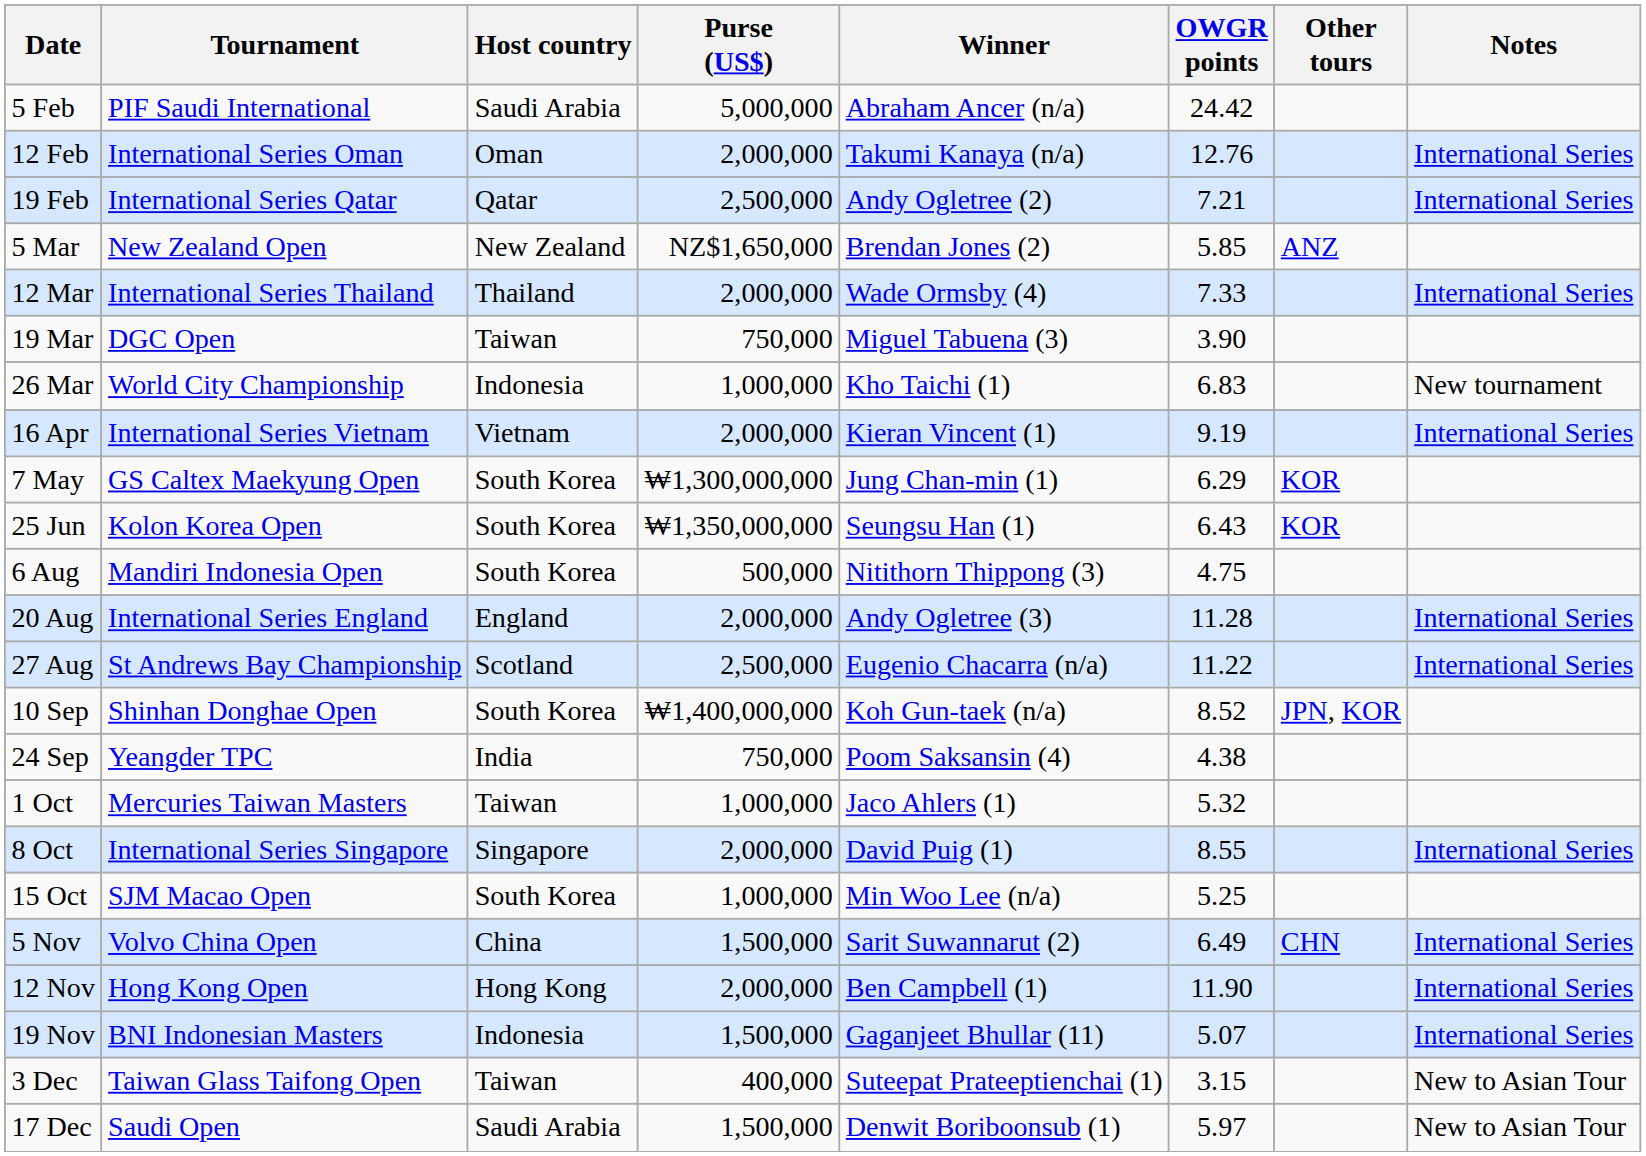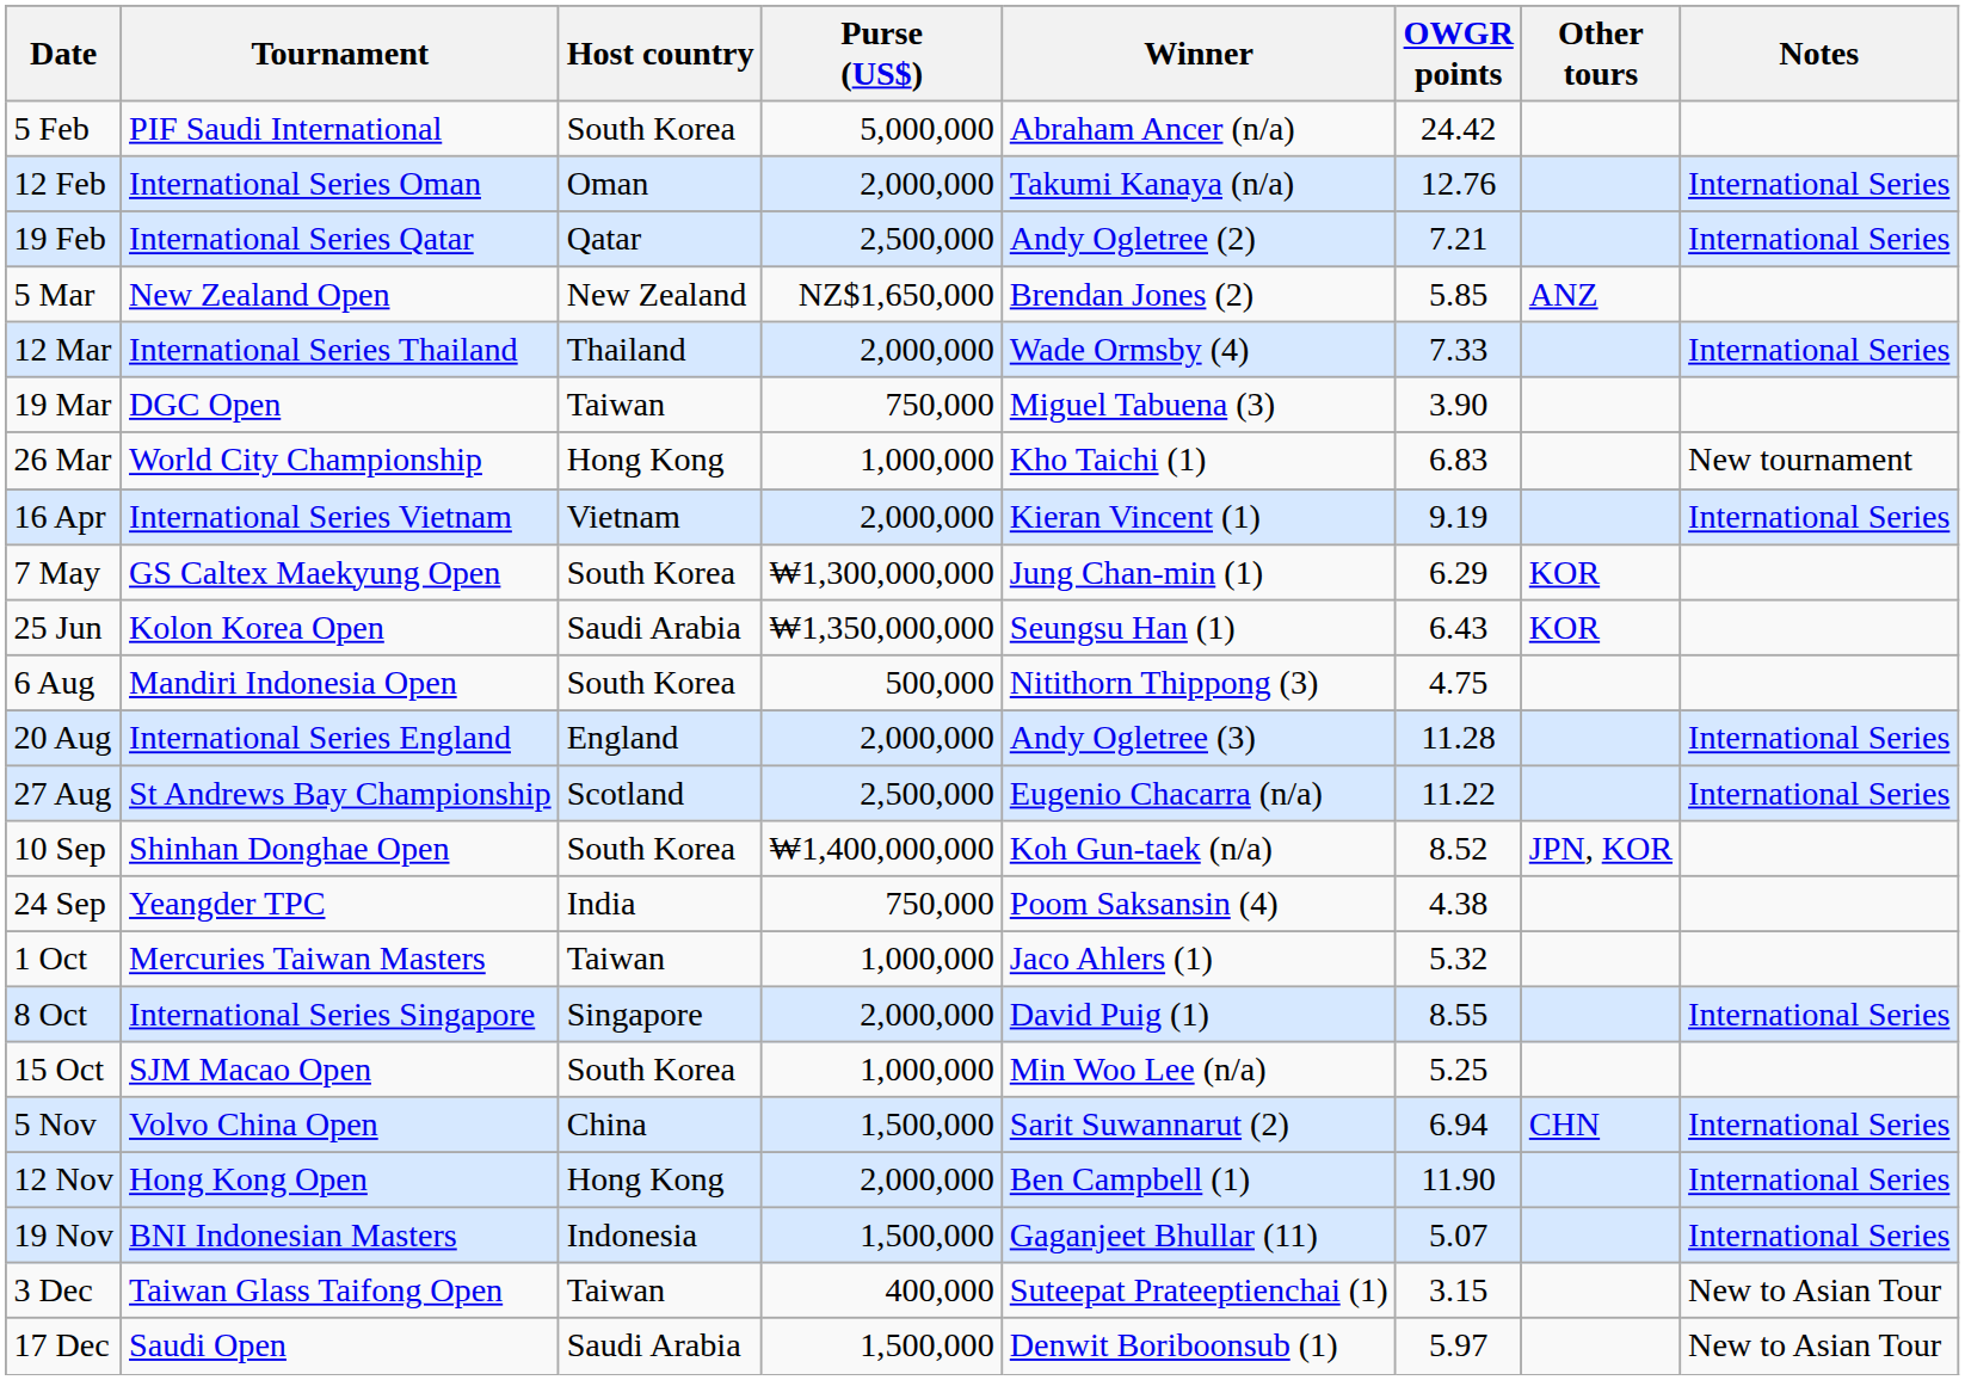 <table class="wikitable" style="font-size:95%">
 <tr>
 <th>Date</th>
 <th>Tournament</th>
 <th>Host country</th>
 <th>Purse<br>(<a href='#'>US$</a>)</th>
 <th>Winner</th>
 <th><a href='#'>OWGR</a><br>points</th>
 <th>Other<br>tours</th>
 <th>Notes</th>
 </tr>
 <tr>
 <td>5 Feb</td>
 <td><a href='#'>PIF Saudi International</a></td>
-<td>Saudi Arabia</td>
+<td>South Korea</td>
 <td align=right>5,000,000</td>
 <td> <a href='#'>Abraham Ancer</a> (n/a)</td>
 <td align=center>24.42</td>
 <td></td>
 <td></td>
 </tr>
 <tr style="background:#D6E8FF;">
 <td>12 Feb</td>
 <td><a href='#'>International Series Oman</a></td>
 <td>Oman</td>
 <td align=right>2,000,000</td>
 <td> <a href='#'>Takumi Kanaya</a> (n/a)</td>
 <td align=center>12.76</td>
 <td></td>
 <td><a href='#'>International Series</a></td>
 </tr>
 <tr style="background:#D6E8FF;">
 <td>19 Feb</td>
 <td><a href='#'>International Series Qatar</a></td>
 <td>Qatar</td>
 <td align=right>2,500,000</td>
 <td> <a href='#'>Andy Ogletree</a> (2)</td>
 <td align=center>7.21</td>
 <td></td>
 <td><a href='#'>International Series</a></td>
 </tr>
 <tr>
 <td>5 Mar</td>
 <td><a href='#'>New Zealand Open</a></td>
 <td>New Zealand</td>
 <td align=right>NZ$1,650,000</td>
 <td> <a href='#'>Brendan Jones</a> (2)</td>
 <td align=center>5.85</td>
 <td><a href='#'>ANZ</a></td>
 <td></td>
 </tr>
 <tr style="background:#D6E8FF;">
 <td>12 Mar</td>
 <td><a href='#'>International Series Thailand</a></td>
 <td>Thailand</td>
 <td align=right>2,000,000</td>
 <td> <a href='#'>Wade Ormsby</a> (4)</td>
 <td align=center>7.33</td>
 <td></td>
 <td><a href='#'>International Series</a></td>
 </tr>
 <tr>
 <td>19 Mar</td>
 <td><a href='#'>DGC Open</a></td>
 <td>Taiwan</td>
 <td align=right>750,000</td>
 <td> <a href='#'>Miguel Tabuena</a> (3)</td>
 <td align=center>3.90</td>
 <td></td>
 <td></td>
 </tr>
 <tr>
 <td>26 Mar</td>
 <td><a href='#'>World City Championship</a></td>
-<td>Indonesia</td>
+<td>Hong Kong</td>
 <td align=right>1,000,000</td>
 <td> <a href='#'>Kho Taichi</a> (1)</td>
 <td align=center>6.83</td>
 <td></td>
 <td>New tournament</td>
 </tr>
 <tr style="background:#D6E8FF;">
 <td>16 Apr</td>
 <td><a href='#'>International Series Vietnam</a></td>
 <td>Vietnam</td>
 <td align=right>2,000,000</td>
 <td> <a href='#'>Kieran Vincent</a> (1)</td>
 <td align=center>9.19</td>
 <td></td>
 <td><a href='#'>International Series</a></td>
 </tr>
 <tr>
 <td>7 May</td>
 <td><a href='#'>GS Caltex Maekyung Open</a></td>
 <td>South Korea</td>
 <td align=right>₩1,300,000,000</td>
 <td> <a href='#'>Jung Chan-min</a> (1)</td>
 <td align=center>6.29</td>
 <td><a href='#'>KOR</a></td>
 <td></td>
 </tr>
 <tr>
 <td>25 Jun</td>
 <td><a href='#'>Kolon Korea Open</a></td>
-<td>South Korea</td>
+<td>Saudi Arabia</td>
 <td align=right>₩1,350,000,000</td>
 <td> <a href='#'>Seungsu Han</a> (1)</td>
 <td align=center>6.43</td>
 <td><a href='#'>KOR</a></td>
 <td></td>
 </tr>
 <tr>
 <td>6 Aug</td>
 <td><a href='#'>Mandiri Indonesia Open</a></td>
 <td>South Korea</td>
 <td align=right>500,000</td>
 <td> <a href='#'>Nitithorn Thippong</a> (3)</td>
 <td align=center>4.75</td>
 <td></td>
 <td></td>
 </tr>
 <tr style="background:#D6E8FF;">
 <td>20 Aug</td>
 <td><a href='#'>International Series England</a></td>
 <td>England</td>
 <td align=right>2,000,000</td>
 <td> <a href='#'>Andy Ogletree</a> (3)</td>
 <td align=center>11.28</td>
 <td></td>
 <td><a href='#'>International Series</a></td>
 </tr>
 <tr style="background:#D6E8FF;">
 <td>27 Aug</td>
 <td><a href='#'>St Andrews Bay Championship</a></td>
 <td>Scotland</td>
 <td align=right>2,500,000</td>
 <td> <a href='#'>Eugenio Chacarra</a> (n/a)</td>
 <td align=center>11.22</td>
 <td></td>
 <td><a href='#'>International Series</a></td>
 </tr>
 <tr>
 <td>10 Sep</td>
 <td><a href='#'>Shinhan Donghae Open</a></td>
 <td>South Korea</td>
 <td align=right>₩1,400,000,000</td>
 <td> <a href='#'>Koh Gun-taek</a> (n/a)</td>
 <td align=center>8.52</td>
 <td><a href='#'>JPN</a>, <a href='#'>KOR</a></td>
 <td></td>
 </tr>
 <tr>
 <td>24 Sep</td>
 <td><a href='#'>Yeangder TPC</a></td>
 <td>India</td>
 <td align=right>750,000</td>
 <td> <a href='#'>Poom Saksansin</a> (4)</td>
 <td align=center>4.38</td>
 <td></td>
 <td></td>
 </tr>
 <tr>
 <td>1 Oct</td>
 <td><a href='#'>Mercuries Taiwan Masters</a></td>
 <td>Taiwan</td>
 <td align=right>1,000,000</td>
 <td> <a href='#'>Jaco Ahlers</a> (1)</td>
 <td align=center>5.32</td>
 <td></td>
 <td></td>
 </tr>
 <tr style="background:#D6E8FF;">
 <td>8 Oct</td>
 <td><a href='#'>International Series Singapore</a></td>
 <td>Singapore</td>
 <td align=right>2,000,000</td>
 <td> <a href='#'>David Puig</a> (1)</td>
 <td align=center>8.55</td>
 <td></td>
 <td><a href='#'>International Series</a></td>
 </tr>
 <tr>
 <td>15 Oct</td>
 <td><a href='#'>SJM Macao Open</a></td>
 <td>South Korea</td>
 <td align=right>1,000,000</td>
 <td> <a href='#'>Min Woo Lee</a> (n/a)</td>
 <td align=center>5.25</td>
 <td></td>
 <td></td>
 </tr>
 <tr style="background:#D6E8FF;">
 <td>5 Nov</td>
 <td><a href='#'>Volvo China Open</a></td>
 <td>China</td>
 <td align=right>1,500,000</td>
 <td> <a href='#'>Sarit Suwannarut</a> (2)</td>
-<td align=center>6.49</td>
+<td align=center>6.94</td>
 <td><a href='#'>CHN</a></td>
 <td><a href='#'>International Series</a></td>
 </tr>
 <tr style="background:#D6E8FF;">
 <td>12 Nov</td>
 <td><a href='#'>Hong Kong Open</a></td>
 <td>Hong Kong</td>
 <td align=right>2,000,000</td>
 <td> <a href='#'>Ben Campbell</a> (1)</td>
 <td align=center>11.90</td>
 <td></td>
 <td><a href='#'>International Series</a></td>
 </tr>
 <tr style="background:#D6E8FF;">
 <td>19 Nov</td>
 <td><a href='#'>BNI Indonesian Masters</a></td>
 <td>Indonesia</td>
 <td align=right>1,500,000</td>
 <td> <a href='#'>Gaganjeet Bhullar</a> (11)</td>
 <td align=center>5.07</td>
 <td></td>
 <td><a href='#'>International Series</a></td>
 </tr>
 <tr>
 <td>3 Dec</td>
 <td><a href='#'>Taiwan Glass Taifong Open</a></td>
 <td>Taiwan</td>
 <td align=right>400,000</td>
 <td> <a href='#'>Suteepat Prateeptienchai</a> (1)</td>
 <td align=center>3.15</td>
 <td></td>
 <td>New to Asian Tour</td>
 </tr>
 <tr>
 <td>17 Dec</td>
 <td><a href='#'>Saudi Open</a></td>
 <td>Saudi Arabia</td>
 <td align=right>1,500,000</td>
 <td> <a href='#'>Denwit Boriboonsub</a> (1)</td>
 <td align=center>5.97</td>
 <td></td>
 <td>New to Asian Tour</td>
 </tr>
 </table>
